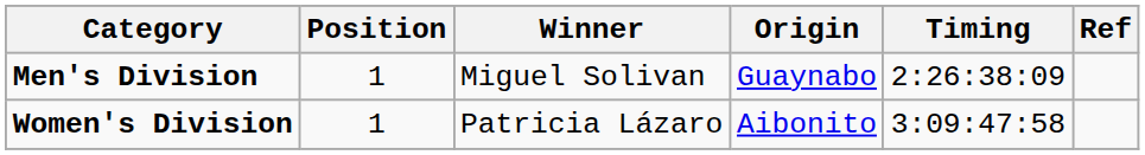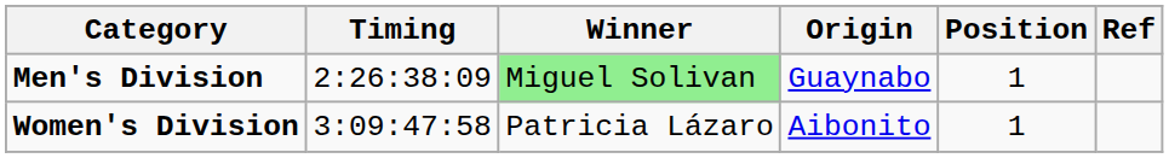 <table class="wikitable">
 <tr>
 <th>Category</th>
-<th>Position</th>
+<th>Timing</th>
 <th>Winner</th>
 <th>Origin</th>
-<th>Timing</th>
+<th>Position</th>
 <th>Ref</th>
 </tr>
 <tr>
 <td><strong>Men's Division</strong></td>
+<td>2:26:38:09</td>
+<td style="background: lightgreen;">Miguel Solivan</td>
+<td><a href='#'>Guaynabo</a></td>
 <td style="text-align:center;">1</td>
-<td>Miguel Solivan</td>
-<td><a href='#'>Guaynabo</a></td>
-<td>2:26:38:09</td>
 <td></td>
 </tr>
 <tr>
 <td><strong>Women's Division</strong></td>
-<td style="text-align:center;">1</td>
+<td>3:09:47:58</td>
 <td>Patricia Lázaro</td>
 <td><a href='#'>Aibonito</a></td>
-<td>3:09:47:58</td>
+<td style="text-align:center;">1</td>
 <td></td>
 </tr>
 </table>
